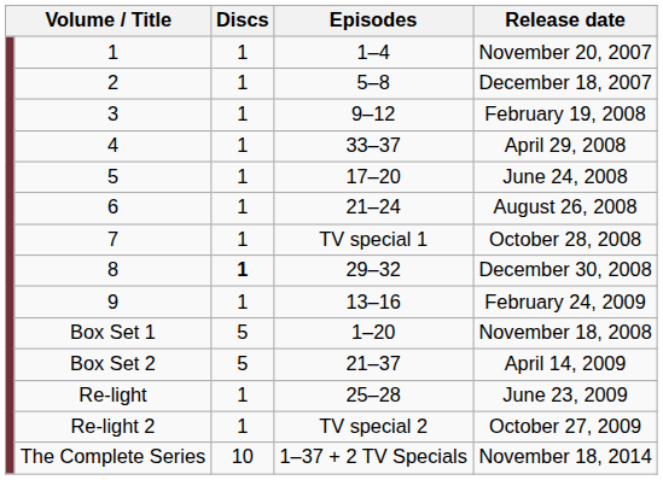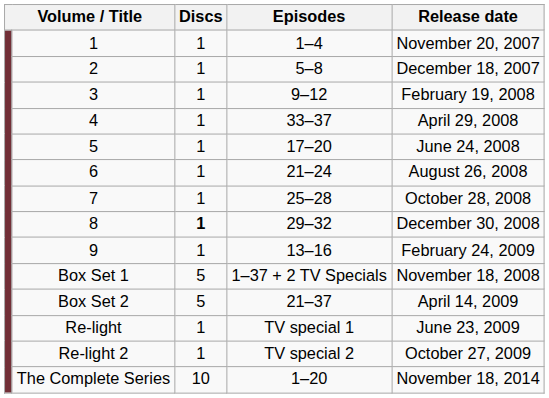 <table class="wikitable" style="text-align: center; width: 60%;">
 <tr>
 <th colspan="2">Volume / Title</th>
 <th>Discs</th>
 <th>Episodes</th>
 <th>Release date</th>
 </tr>
 <tr>
 <td rowspan="16" width="1%" style="background: #722F37;"></td>
 <td>1</td>
 <td>1</td>
 <td>1–4</td>
 <td>November 20, 2007</td>
 </tr>
 <tr>
 <td>2</td>
 <td>1</td>
 <td>5–8</td>
 <td>December 18, 2007</td>
 </tr>
 <tr>
 <td>3</td>
 <td>1</td>
 <td>9–12</td>
 <td>February 19, 2008</td>
 </tr>
 <tr>
 <td>4</td>
 <td>1</td>
 <td>33–37</td>
 <td>April 29, 2008</td>
 </tr>
 <tr>
 <td>5</td>
 <td>1</td>
 <td>17–20</td>
 <td>June 24, 2008</td>
 </tr>
 <tr>
 <td>6</td>
 <td>1</td>
 <td>21–24</td>
 <td>August 26, 2008</td>
 </tr>
 <tr>
 <td>7</td>
 <td>1</td>
-<td>TV special 1</td>
+<td>25–28</td>
 <td>October 28, 2008</td>
 </tr>
 <tr>
 <td>8</td>
 <td><strong>1</strong></td>
 <td>29–32</td>
 <td>December 30, 2008</td>
 </tr>
 <tr>
 <td>9</td>
 <td>1</td>
 <td>13–16</td>
 <td>February 24, 2009</td>
 </tr>
 <tr>
 <td>Box Set 1</td>
 <td>5</td>
-<td>1–20</td>
+<td>1–37 + 2 TV Specials</td>
 <td>November 18, 2008</td>
 </tr>
 <tr>
 <td>Box Set 2</td>
 <td>5</td>
 <td>21–37</td>
 <td>April 14, 2009</td>
 </tr>
 <tr>
 <td>Re-light</td>
 <td>1</td>
-<td>25–28</td>
+<td>TV special 1</td>
 <td>June 23, 2009</td>
 </tr>
 <tr>
 <td>Re-light 2</td>
 <td>1</td>
 <td>TV special 2</td>
 <td>October 27, 2009</td>
 </tr>
 <tr>
 <td>The Complete Series</td>
 <td>10</td>
-<td>1–37 + 2 TV Specials</td>
+<td>1–20</td>
 <td>November 18, 2014</td>
 </tr>
 </table>
